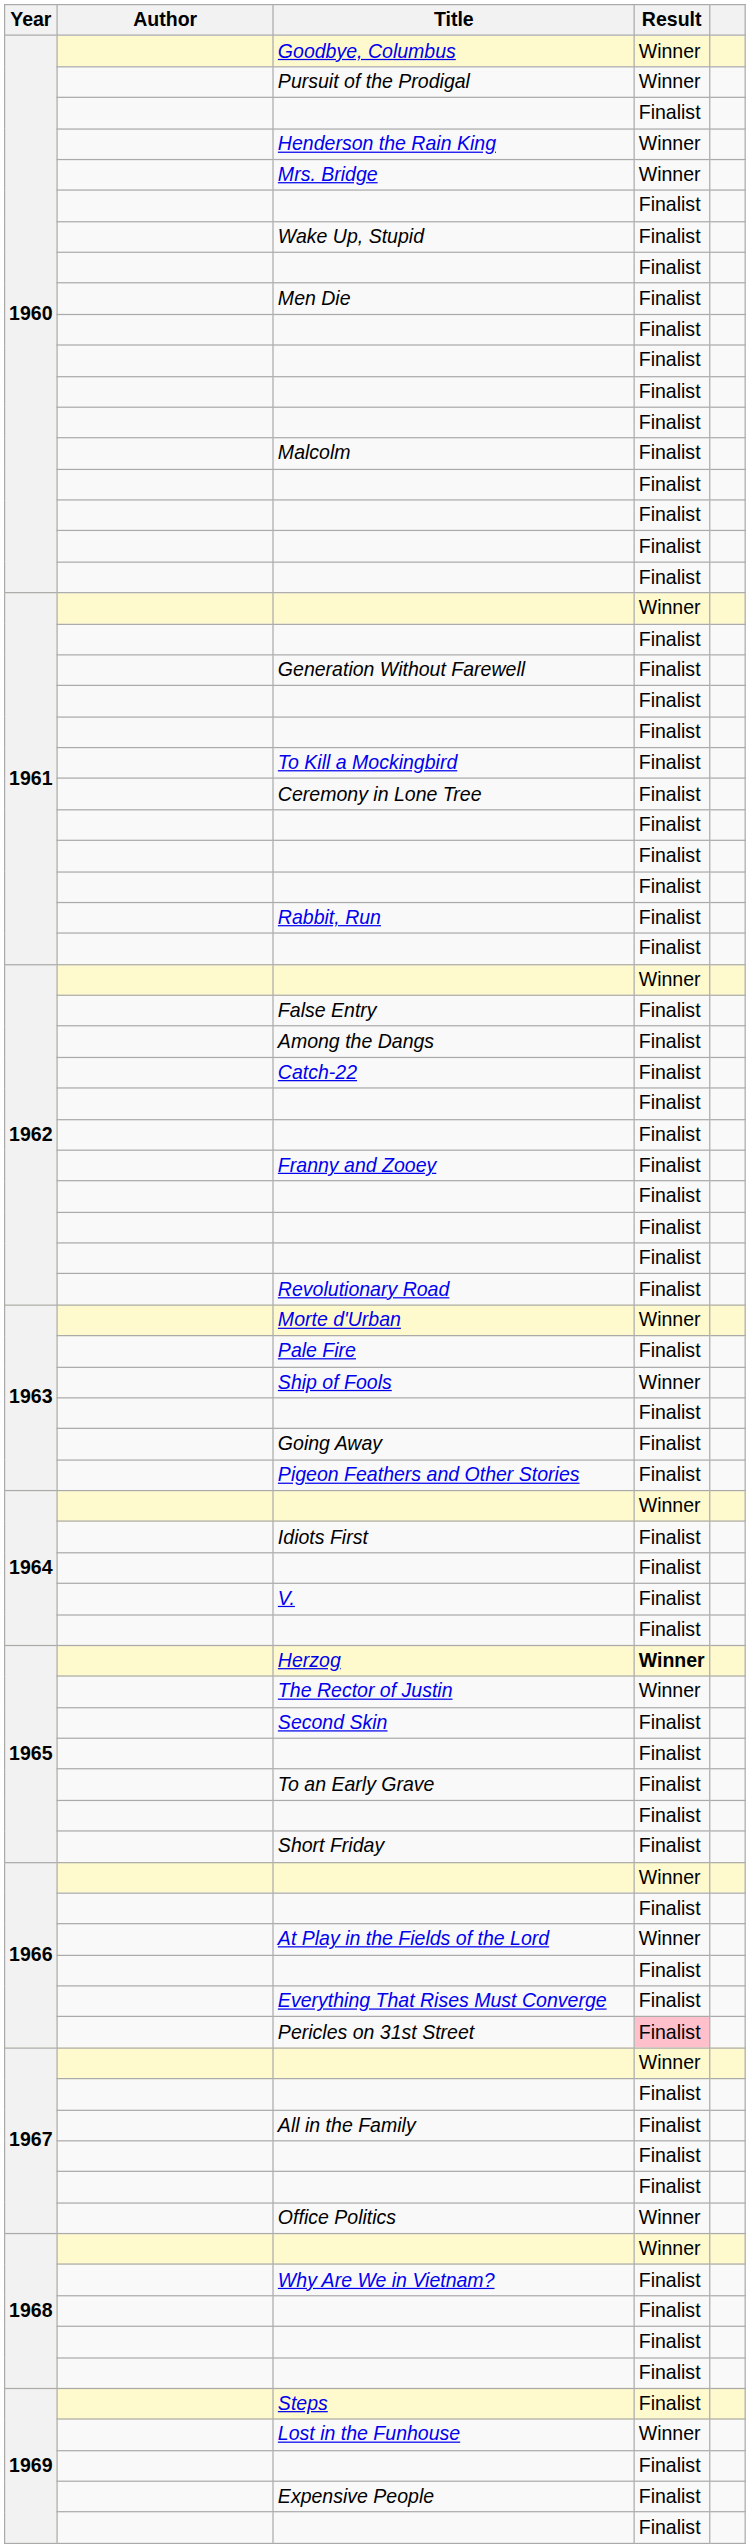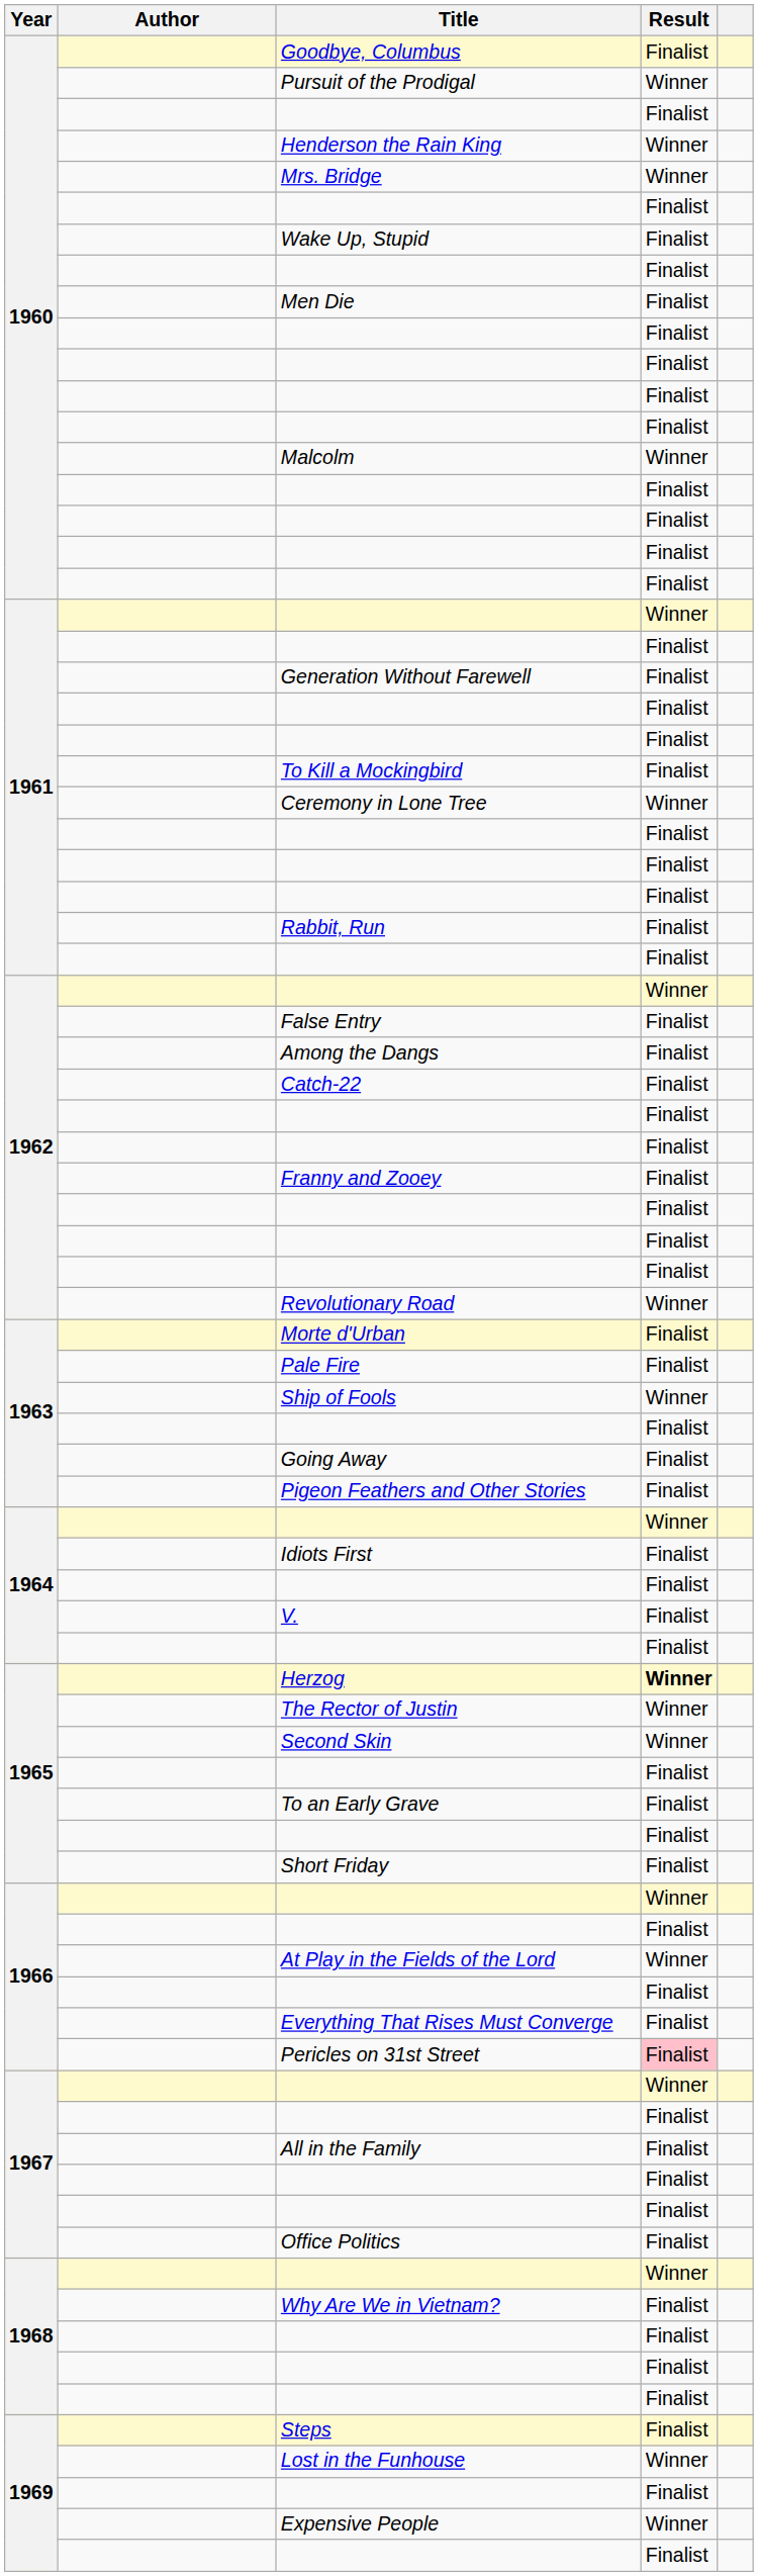 <table class="wikitable sortable mw-collapsible">
 <tr>
 <th scope="col" width="5%">Year</th>
 <th scope="col" width="30%">Author</th>
 <th scope="col" width="50%">Title</th>
 <th scope="col" width="10%">Result</th>
 <th scope="col" width="5%"></th>
 </tr>
 <tr style=background:LemonChiffon; color:black>
 <th rowspan="18">1960</th>
 <td></td>
 <td><em><a href='#'>Goodbye, Columbus</a></em></td>
-<td>Winner</td>
+<td>Finalist</td>
 <td></td>
 </tr>
 <tr>
 <td></td>
 <td><em>Pursuit of the Prodigal</em></td>
 <td>Winner</td>
 <td></td>
 </tr>
 <tr>
 <td></td>
 <td><em></em></td>
 <td>Finalist</td>
 <td></td>
 </tr>
 <tr>
 <td></td>
 <td><em><a href='#'>Henderson the Rain King</a></em></td>
 <td>Winner</td>
 <td></td>
 </tr>
 <tr>
 <td></td>
 <td><em><a href='#'>Mrs. Bridge</a></em></td>
 <td>Winner</td>
 <td></td>
 </tr>
 <tr>
 <td></td>
 <td><em></em></td>
 <td>Finalist</td>
 <td></td>
 </tr>
 <tr>
 <td></td>
 <td><em>Wake Up, Stupid</em></td>
 <td>Finalist</td>
 <td></td>
 </tr>
 <tr>
 <td></td>
 <td><em></em></td>
 <td>Finalist</td>
 <td></td>
 </tr>
 <tr>
 <td></td>
 <td><em>Men Die</em></td>
 <td>Finalist</td>
 <td></td>
 </tr>
 <tr>
 <td></td>
 <td><em></em></td>
 <td>Finalist</td>
 <td></td>
 </tr>
 <tr>
 <td></td>
 <td><em></em></td>
 <td>Finalist</td>
 <td></td>
 </tr>
 <tr>
 <td></td>
 <td><em></em></td>
 <td>Finalist</td>
 <td></td>
 </tr>
 <tr>
 <td></td>
 <td><em></em></td>
 <td>Finalist</td>
 <td></td>
 </tr>
 <tr>
 <td></td>
 <td><em>Malcolm</em></td>
-<td>Finalist</td>
+<td>Winner</td>
 <td></td>
 </tr>
 <tr>
 <td></td>
 <td><em></em></td>
 <td>Finalist</td>
 <td></td>
 </tr>
 <tr>
 <td></td>
 <td><em></em></td>
 <td>Finalist</td>
 <td></td>
 </tr>
 <tr>
 <td></td>
 <td><em></em></td>
 <td>Finalist</td>
 <td></td>
 </tr>
 <tr>
 <td></td>
 <td><em></em></td>
 <td>Finalist</td>
 <td></td>
 </tr>
 <tr style=background:LemonChiffon; color:black>
 <th rowspan="12">1961</th>
 <td></td>
 <td><em></em></td>
 <td>Winner</td>
 <td></td>
 </tr>
 <tr>
 <td></td>
 <td><em></em></td>
 <td>Finalist</td>
 <td></td>
 </tr>
 <tr>
 <td></td>
 <td><em>Generation Without Farewell</em></td>
 <td>Finalist</td>
 <td></td>
 </tr>
 <tr>
 <td></td>
 <td><em></em></td>
 <td>Finalist</td>
 <td></td>
 </tr>
 <tr>
 <td></td>
 <td><em></em></td>
 <td>Finalist</td>
 <td></td>
 </tr>
 <tr>
 <td></td>
 <td><em><a href='#'>To Kill a Mockingbird</a></em></td>
 <td>Finalist</td>
 <td></td>
 </tr>
 <tr>
 <td></td>
 <td><em>Ceremony in Lone Tree</em></td>
-<td>Finalist</td>
+<td>Winner</td>
 <td></td>
 </tr>
 <tr>
 <td></td>
 <td><em></em></td>
 <td>Finalist</td>
 <td></td>
 </tr>
 <tr>
 <td></td>
 <td><em></em></td>
 <td>Finalist</td>
 <td></td>
 </tr>
 <tr>
 <td></td>
 <td><em></em></td>
 <td>Finalist</td>
 <td></td>
 </tr>
 <tr>
 <td></td>
 <td><em><a href='#'>Rabbit, Run</a></em></td>
 <td>Finalist</td>
 <td></td>
 </tr>
 <tr>
 <td></td>
 <td><em></em></td>
 <td>Finalist</td>
 <td></td>
 </tr>
 <tr style=background:LemonChiffon; color:black>
 <th rowspan="11">1962</th>
 <td></td>
 <td><em></em></td>
 <td>Winner</td>
 <td></td>
 </tr>
 <tr>
 <td></td>
 <td><em>False Entry</em></td>
 <td>Finalist</td>
 <td></td>
 </tr>
 <tr>
 <td></td>
 <td><em>Among the Dangs</em></td>
 <td>Finalist</td>
 <td></td>
 </tr>
 <tr>
 <td></td>
 <td><em><a href='#'>Catch-22</a></em></td>
 <td>Finalist</td>
 <td></td>
 </tr>
 <tr>
 <td></td>
 <td><em></em></td>
 <td>Finalist</td>
 <td></td>
 </tr>
 <tr>
 <td></td>
 <td><em></em></td>
 <td>Finalist</td>
 <td></td>
 </tr>
 <tr>
 <td></td>
 <td><em><a href='#'>Franny and Zooey</a></em></td>
 <td>Finalist</td>
 <td></td>
 </tr>
 <tr>
 <td></td>
 <td><em></em></td>
 <td>Finalist</td>
 <td></td>
 </tr>
 <tr>
 <td></td>
 <td><em></em></td>
 <td>Finalist</td>
 <td></td>
 </tr>
 <tr>
 <td></td>
 <td><em></em></td>
 <td>Finalist</td>
 <td></td>
 </tr>
 <tr>
 <td></td>
 <td><em><a href='#'>Revolutionary Road</a></em></td>
-<td>Finalist</td>
+<td>Winner</td>
 <td></td>
 </tr>
 <tr style=background:LemonChiffon; color:black>
 <th rowspan="6">1963</th>
 <td></td>
 <td><em><a href='#'>Morte d'Urban</a></em></td>
-<td>Winner</td>
+<td>Finalist</td>
 <td></td>
 </tr>
 <tr>
 <td></td>
 <td><em><a href='#'>Pale Fire</a></em></td>
 <td>Finalist</td>
 <td></td>
 </tr>
 <tr>
 <td></td>
 <td><em><a href='#'>Ship of Fools</a></em></td>
 <td>Winner</td>
 <td></td>
 </tr>
 <tr>
 <td></td>
 <td><em></em></td>
 <td>Finalist</td>
 <td></td>
 </tr>
 <tr>
 <td></td>
 <td><em>Going Away</em></td>
 <td>Finalist</td>
 <td></td>
 </tr>
 <tr>
 <td></td>
 <td><em><a href='#'>Pigeon Feathers and Other Stories</a></em></td>
 <td>Finalist</td>
 <td></td>
 </tr>
 <tr style=background:LemonChiffon; color:black>
 <th rowspan="5">1964</th>
 <td></td>
 <td><em></em></td>
 <td>Winner</td>
 <td></td>
 </tr>
 <tr>
 <td></td>
 <td><em>Idiots First</em></td>
 <td>Finalist</td>
 <td></td>
 </tr>
 <tr>
 <td></td>
 <td><em></em></td>
 <td>Finalist</td>
 <td></td>
 </tr>
 <tr>
 <td></td>
 <td><em><a href='#'>V.</a></em></td>
 <td>Finalist</td>
 <td></td>
 </tr>
 <tr>
 <td></td>
 <td><em></em></td>
 <td>Finalist</td>
 <td></td>
 </tr>
 <tr style=background:LemonChiffon; color:black>
 <th rowspan="7">1965</th>
 <td></td>
 <td><em><a href='#'>Herzog</a></em></td>
 <td><strong>Winner</strong></td>
 <td></td>
 </tr>
 <tr>
 <td></td>
 <td><em><a href='#'>The Rector of Justin</a></em></td>
 <td>Winner</td>
 <td></td>
 </tr>
 <tr>
 <td></td>
 <td><em><a href='#'>Second Skin</a></em></td>
-<td>Finalist</td>
+<td>Winner</td>
 <td></td>
 </tr>
 <tr>
 <td></td>
 <td><em></em></td>
 <td>Finalist</td>
 <td></td>
 </tr>
 <tr>
 <td></td>
 <td><em>To an Early Grave</em></td>
 <td>Finalist</td>
 <td></td>
 </tr>
 <tr>
 <td></td>
 <td><em></em></td>
 <td>Finalist</td>
 <td></td>
 </tr>
 <tr>
 <td></td>
 <td><em>Short Friday</em></td>
 <td>Finalist</td>
 <td></td>
 </tr>
 <tr style=background:LemonChiffon; color:black>
 <th rowspan="6">1966</th>
 <td></td>
 <td><em></em></td>
 <td>Winner</td>
 <td></td>
 </tr>
 <tr>
 <td></td>
 <td><em></em></td>
 <td>Finalist</td>
 <td></td>
 </tr>
 <tr>
 <td></td>
 <td><em><a href='#'>At Play in the Fields of the Lord</a></em></td>
 <td>Winner</td>
 <td></td>
 </tr>
 <tr>
 <td></td>
 <td><em></em></td>
 <td>Finalist</td>
 <td></td>
 </tr>
 <tr>
 <td></td>
 <td><em><a href='#'>Everything That Rises Must Converge</a></em></td>
 <td>Finalist</td>
 <td></td>
 </tr>
 <tr>
 <td></td>
 <td><em>Pericles on 31st Street</em></td>
 <td style="background: pink;">Finalist</td>
 <td></td>
 </tr>
 <tr style=background:LemonChiffon; color:black>
 <th rowspan="6">1967</th>
 <td></td>
 <td><em></em></td>
 <td>Winner</td>
 <td></td>
 </tr>
 <tr>
 <td></td>
 <td><em></em></td>
 <td>Finalist</td>
 <td></td>
 </tr>
 <tr>
 <td></td>
 <td><em>All in the Family</em></td>
 <td>Finalist</td>
 <td></td>
 </tr>
 <tr>
 <td></td>
 <td><em></em></td>
 <td>Finalist</td>
 <td></td>
 </tr>
 <tr>
 <td></td>
 <td><em></em></td>
 <td>Finalist</td>
 <td></td>
 </tr>
 <tr>
 <td></td>
 <td><em>Office Politics</em></td>
-<td>Winner</td>
+<td>Finalist</td>
 <td></td>
 </tr>
 <tr style=background:LemonChiffon; color:black>
 <th rowspan="5">1968</th>
 <td></td>
 <td><em></em></td>
 <td>Winner</td>
 <td></td>
 </tr>
 <tr>
 <td></td>
 <td><em><a href='#'>Why Are We in Vietnam?</a></em></td>
 <td>Finalist</td>
 <td></td>
 </tr>
 <tr>
 <td></td>
 <td><em></em></td>
 <td>Finalist</td>
 <td></td>
 </tr>
 <tr>
 <td></td>
 <td><em></em></td>
 <td>Finalist</td>
 <td></td>
 </tr>
 <tr>
 <td></td>
 <td><em></em></td>
 <td>Finalist</td>
 <td></td>
 </tr>
 <tr style=background:LemonChiffon; color:black>
 <th rowspan="5">1969</th>
 <td></td>
 <td><em><a href='#'>Steps</a></em></td>
 <td>Finalist</td>
 <td></td>
 </tr>
 <tr>
 <td></td>
 <td><em><a href='#'>Lost in the Funhouse</a></em></td>
 <td>Winner</td>
 <td></td>
 </tr>
 <tr>
 <td></td>
 <td><em></em></td>
 <td>Finalist</td>
 <td></td>
 </tr>
 <tr>
 <td></td>
 <td><em>Expensive People</em></td>
-<td>Finalist</td>
+<td>Winner</td>
 <td></td>
 </tr>
 <tr>
 <td></td>
 <td><em></em></td>
 <td>Finalist</td>
 <td></td>
 </tr>
 </table>
